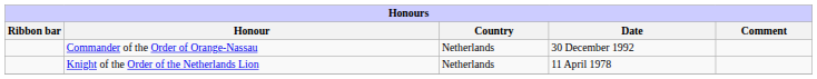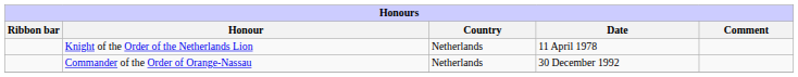 <table class="wikitable" style="width:60%;">
 <tr style="background:#ccf; text-align:center;">
 <td colspan=5><strong>Honours</strong></td>
 </tr>
 <tr>
 <th style="width:80px;">Ribbon bar</th>
 <th>Honour</th>
 <th>Country</th>
 <th>Date</th>
 <th>Comment</th>
 </tr>
 <tr>
 <td></td>
+<td><a href='#'>Knight</a> of the <a href='#'>Order of the Netherlands Lion</a></td>
+<td>Netherlands</td>
+<td>11 April 1978</td>
+<td></td>
+</tr>
+<tr>
+<td></td>
 <td><a href='#'>Commander</a> of the <a href='#'>Order of Orange-Nassau</a></td>
 <td>Netherlands</td>
 <td>30 December 1992</td>
 <td></td>
 </tr>
 <tr>
-<td></td>
-<td><a href='#'>Knight</a> of the <a href='#'>Order of the Netherlands Lion</a></td>
-<td>Netherlands</td>
-<td>11 April 1978</td>
-<td></td>
-</tr>
-<tr>
 </tr>
 </table>
